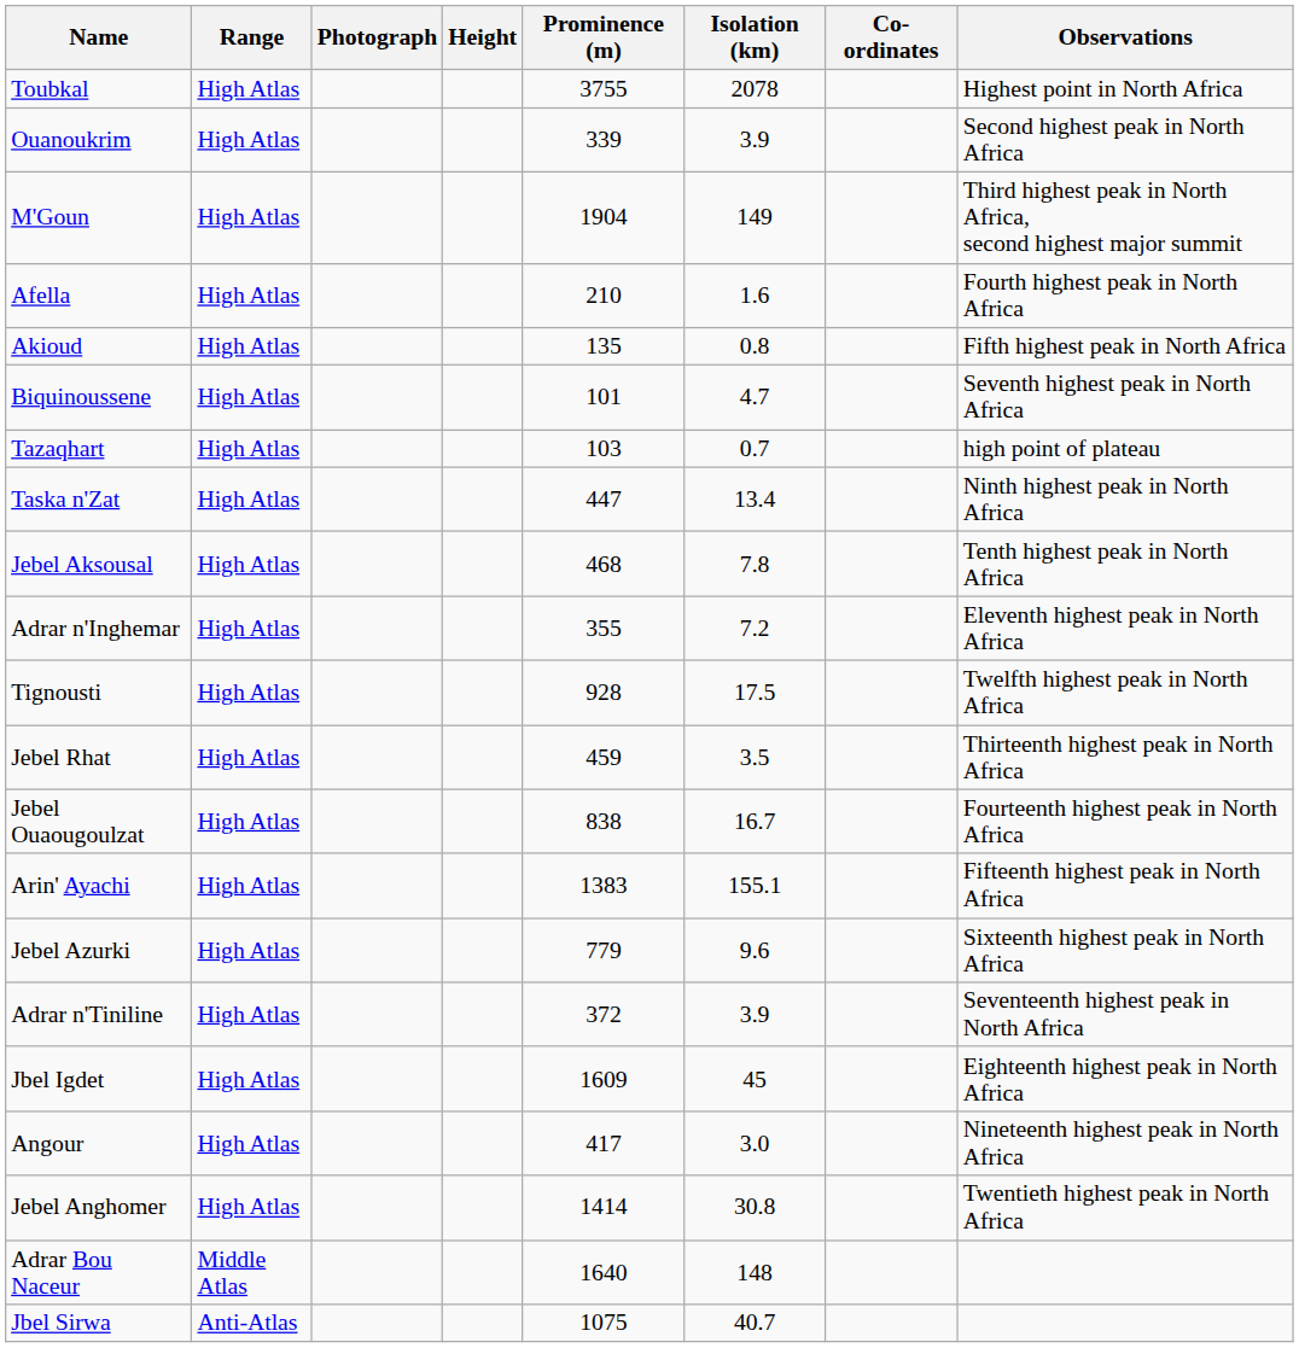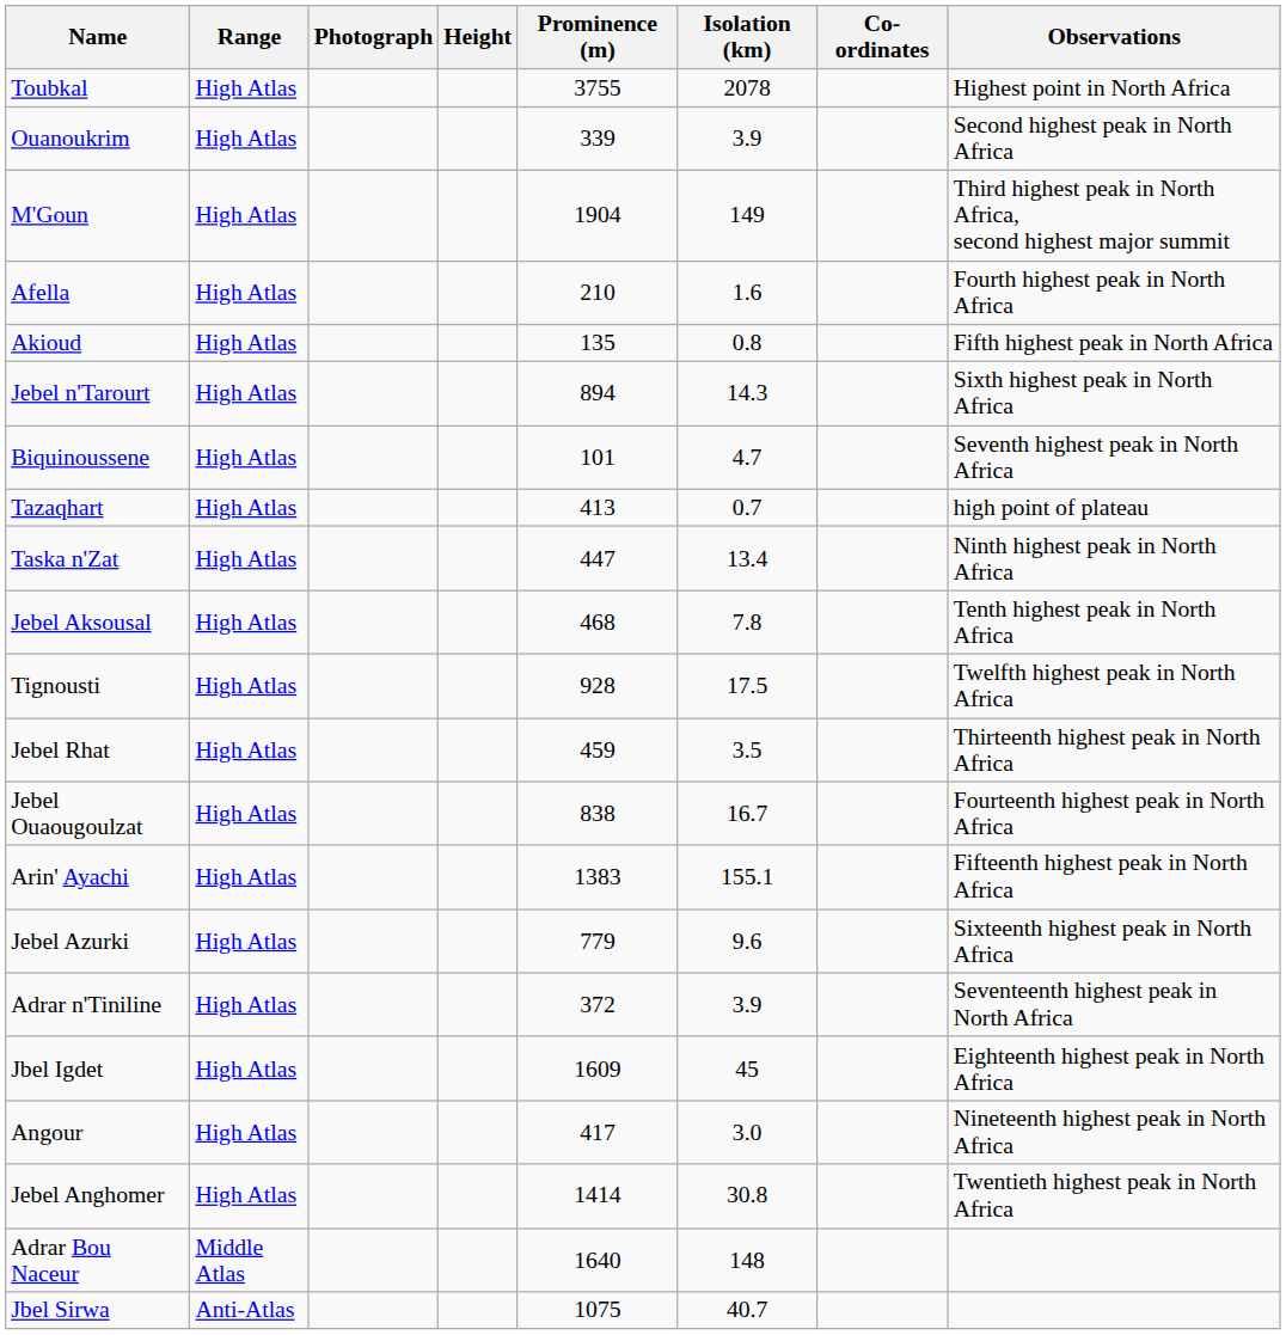 <table class="wikitable sortable">
 <tr>
 <th>Name</th>
 <th>Range</th>
 <th class="unsortable">Photograph</th>
 <th>Height</th>
 <th>Prominence (m)</th>
 <th>Isolation (km)</th>
 <th>Co-ordinates</th>
 <th>Observations</th>
 </tr>
 <tr>
 <td><a href='#'>Toubkal</a></td>
 <td><a href='#'>High Atlas</a></td>
 <td></td>
 <td align="right"></td>
 <td align="center">3755</td>
 <td align="center">2078</td>
 <td></td>
 <td>Highest point in North Africa</td>
 </tr>
 <tr>
 <td><a href='#'>Ouanoukrim</a></td>
 <td><a href='#'>High Atlas</a></td>
 <td></td>
 <td align="right"></td>
 <td align="center">339</td>
 <td align="center">3.9</td>
 <td></td>
 <td>Second highest peak in North Africa</td>
 </tr>
 <tr>
 <td><a href='#'>M'Goun</a></td>
 <td><a href='#'>High Atlas</a></td>
 <td></td>
 <td align="right"></td>
 <td align="center">1904</td>
 <td align="center">149</td>
 <td></td>
 <td>Third highest peak in North Africa, <br> second highest major summit</td>
 </tr>
 <tr>
 <td><a href='#'>Afella</a></td>
 <td><a href='#'>High Atlas</a></td>
 <td></td>
 <td align="right"></td>
 <td align="center">210</td>
 <td align="center">1.6</td>
 <td></td>
 <td>Fourth highest peak in North Africa</td>
 </tr>
 <tr>
 <td><a href='#'>Akioud</a></td>
 <td><a href='#'>High Atlas</a></td>
 <td></td>
 <td align="right"></td>
 <td align="center">135</td>
 <td align="center">0.8</td>
 <td></td>
 <td>Fifth highest peak in North Africa</td>
 </tr>
 <tr>
+<td><a href='#'>Jebel n'Tarourt</a></td>
+<td><a href='#'>High Atlas</a></td>
+<td></td>
+<td align="right"></td>
+<td align="center">894</td>
+<td align="center">14.3</td>
+<td></td>
+<td>Sixth highest peak in North Africa</td>
+</tr>
+<tr>
 <td><a href='#'>Biquinoussene</a></td>
 <td><a href='#'>High Atlas</a></td>
 <td></td>
 <td align="right"></td>
 <td align="center">101</td>
 <td align="center">4.7</td>
 <td></td>
 <td>Seventh highest peak in North Africa</td>
 </tr>
 <tr>
 <td><a href='#'>Tazaqhart</a></td>
 <td><a href='#'>High Atlas</a></td>
 <td></td>
 <td align="right"></td>
-<td align="center">103</td>
+<td align="center">413</td>
 <td align="center">0.7</td>
 <td></td>
 <td>high point of plateau</td>
 </tr>
 <tr>
 <td><a href='#'>Taska n'Zat</a></td>
 <td><a href='#'>High Atlas</a></td>
 <td></td>
 <td align="right"></td>
 <td align="center">447</td>
 <td align="center">13.4</td>
 <td></td>
 <td>Ninth highest peak in North Africa</td>
 </tr>
 <tr>
 <td><a href='#'>Jebel Aksousal</a></td>
 <td><a href='#'>High Atlas</a></td>
 <td></td>
 <td align="right"></td>
 <td align="center">468</td>
 <td align="center">7.8</td>
 <td></td>
 <td>Tenth highest peak in North Africa</td>
-</tr>
-<tr>
-<td>Adrar n'Inghemar</td>
-<td><a href='#'>High Atlas</a></td>
-<td></td>
-<td align="right"></td>
-<td align="center">355</td>
-<td align="center">7.2</td>
-<td></td>
-<td>Eleventh highest peak in North Africa</td>
 </tr>
 <tr>
 <td>Tignousti</td>
 <td><a href='#'>High Atlas</a></td>
 <td></td>
 <td align="right"></td>
 <td align="center">928</td>
 <td align="center">17.5</td>
 <td></td>
 <td>Twelfth highest peak in North Africa</td>
 </tr>
 <tr>
 <td>Jebel Rhat</td>
 <td><a href='#'>High Atlas</a></td>
 <td></td>
 <td align="right"></td>
 <td align="center">459</td>
 <td align="center">3.5</td>
 <td></td>
 <td>Thirteenth highest peak in North Africa</td>
 </tr>
 <tr>
 <td>Jebel Ouaougoulzat</td>
 <td><a href='#'>High Atlas</a></td>
 <td></td>
 <td align="right"></td>
 <td align="center">838</td>
 <td align="center">16.7</td>
 <td></td>
 <td>Fourteenth highest peak in North Africa</td>
 </tr>
 <tr>
 <td>Arin' <a href='#'>Ayachi</a></td>
 <td><a href='#'>High Atlas</a></td>
 <td></td>
 <td align="right"></td>
 <td align="center">1383</td>
 <td align="center">155.1</td>
 <td></td>
 <td>Fifteenth highest peak in North Africa</td>
 </tr>
 <tr>
 <td>Jebel Azurki</td>
 <td><a href='#'>High Atlas</a></td>
 <td></td>
 <td align="right"></td>
 <td align="center">779</td>
 <td align="center">9.6</td>
 <td></td>
 <td>Sixteenth highest peak in North Africa</td>
 </tr>
 <tr>
 <td>Adrar n'Tiniline</td>
 <td><a href='#'>High Atlas</a></td>
 <td></td>
 <td align="right"></td>
 <td align="center">372</td>
 <td align="center">3.9</td>
 <td></td>
 <td>Seventeenth highest peak in North Africa</td>
 </tr>
 <tr>
 <td>Jbel Igdet</td>
 <td><a href='#'>High Atlas</a></td>
 <td></td>
 <td align="right"></td>
 <td align="center">1609</td>
 <td align="center">45</td>
 <td></td>
 <td>Eighteenth highest peak in North Africa</td>
 </tr>
 <tr>
 <td>Angour</td>
 <td><a href='#'>High Atlas</a></td>
 <td></td>
 <td align="right"></td>
 <td align="center">417</td>
 <td align="center">3.0</td>
 <td></td>
 <td>Nineteenth highest peak in North Africa</td>
 </tr>
 <tr>
 <td>Jebel Anghomer</td>
 <td><a href='#'>High Atlas</a></td>
 <td></td>
 <td align="right"></td>
 <td align="center">1414</td>
 <td align="center">30.8</td>
 <td></td>
 <td>Twentieth highest peak in North Africa</td>
 </tr>
 <tr>
 <td>Adrar <a href='#'>Bou Naceur</a></td>
 <td><a href='#'>Middle Atlas</a></td>
 <td></td>
 <td align="right"></td>
 <td align="center">1640</td>
 <td align="center">148</td>
 <td></td>
 <td></td>
 </tr>
 <tr>
 <td><a href='#'>Jbel Sirwa</a></td>
 <td><a href='#'>Anti-Atlas</a></td>
 <td></td>
 <td align="right"></td>
 <td align="center">1075</td>
 <td align="center">40.7</td>
 <td></td>
 <td></td>
 </tr>
 </table>
